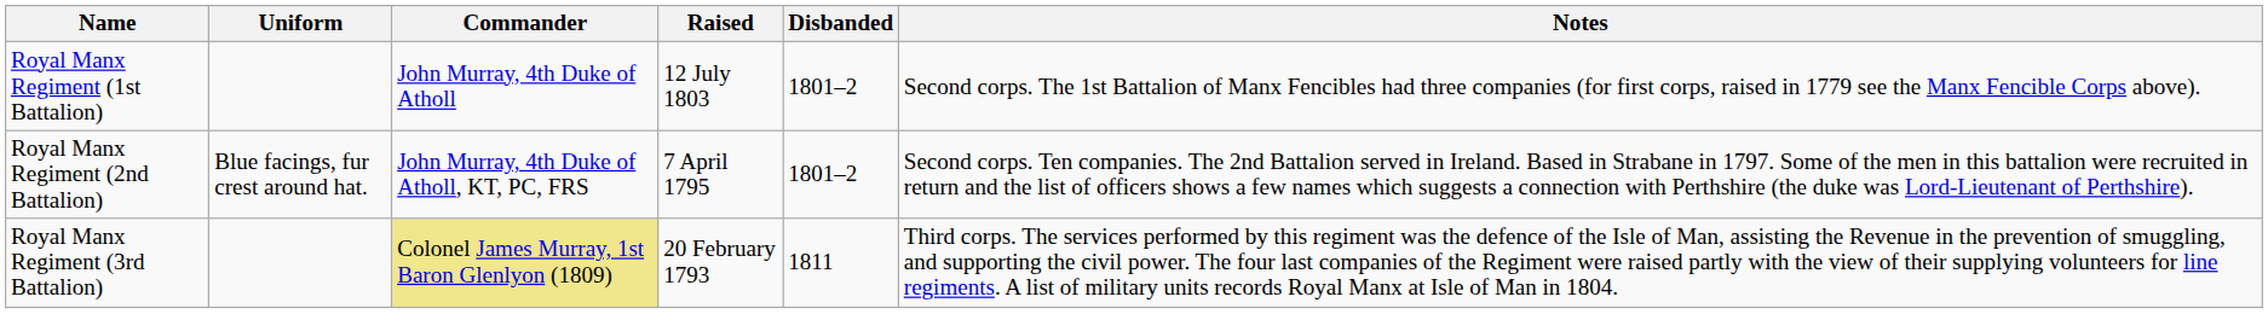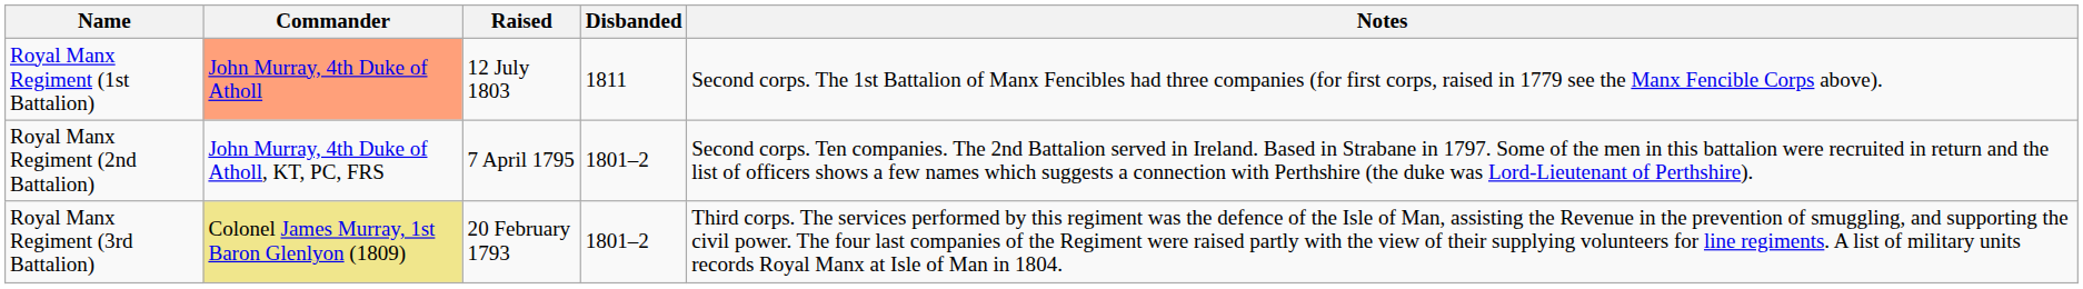 <table class="wikitable">
 <tr>
 <th>Name</th>
-<th>Uniform</th>
 <th>Commander</th>
 <th>Raised</th>
 <th>Disbanded</th>
 <th>Notes</th>
 </tr>
 <tr>
 <td><a href='#'>Royal Manx Regiment</a> (1st Battalion)</td>
-<td></td>
-<td><a href='#'>John Murray, 4th Duke of Atholl</a></td>
+<td style="background: lightsalmon;"><a href='#'>John Murray, 4th Duke of Atholl</a></td>
 <td>12 July 1803</td>
-<td>1801–2</td>
+<td>1811</td>
 <td>Second corps. The 1st Battalion of Manx Fencibles had three companies (for first corps, raised in 1779 see the <a href='#'>Manx Fencible Corps</a> above).</td>
 </tr>
 <tr>
 <td>Royal Manx Regiment (2nd Battalion)</td>
-<td>Blue facings, fur crest around hat.</td>
 <td><a href='#'>John Murray, 4th Duke of Atholl</a>, KT, PC, FRS</td>
 <td>7 April 1795</td>
 <td>1801–2</td>
 <td>Second corps. Ten companies. The 2nd Battalion served in Ireland. Based in Strabane in 1797. Some of the men in this battalion were recruited in return and the list of officers shows a few names which suggests a connection with Perthshire (the duke was <a href='#'>Lord-Lieutenant of Perthshire</a>).</td>
 </tr>
 <tr>
 <td>Royal Manx Regiment (3rd Battalion)</td>
-<td></td>
 <td style="background: khaki;">Colonel <a href='#'>James Murray, 1st Baron Glenlyon</a> (1809)</td>
 <td>20 February 1793</td>
-<td>1811</td>
+<td>1801–2</td>
 <td>Third corps. The services performed by this regiment was the defence of the Isle of Man, assisting the Revenue in the prevention of smuggling, and supporting the civil power. The four last companies of the Regiment were raised partly with the view of their supplying volunteers for <a href='#'>line regiments</a>. A list of military units records Royal Manx at Isle of Man in 1804.</td>
 </tr>
 </table>
